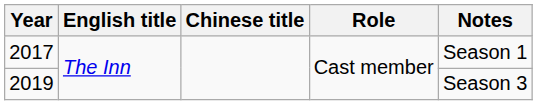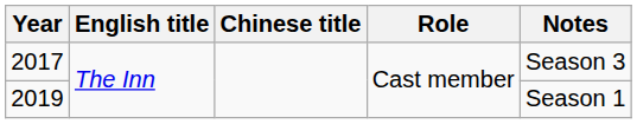 <table class="wikitable">
 <tr>
 <th>Year</th>
 <th>English title</th>
 <th>Chinese title</th>
 <th>Role</th>
 <th>Notes</th>
 </tr>
 <tr>
 <td>2017</td>
 <td rowspan=2><em><a href='#'>The Inn</a></em></td>
 <td rowspan=2></td>
 <td rowspan=2>Cast member</td>
-<td>Season 1</td>
+<td>Season 3</td>
 </tr>
 <tr>
 <td>2019</td>
-<td>Season 3</td>
+<td>Season 1</td>
 </tr>
 </table>
